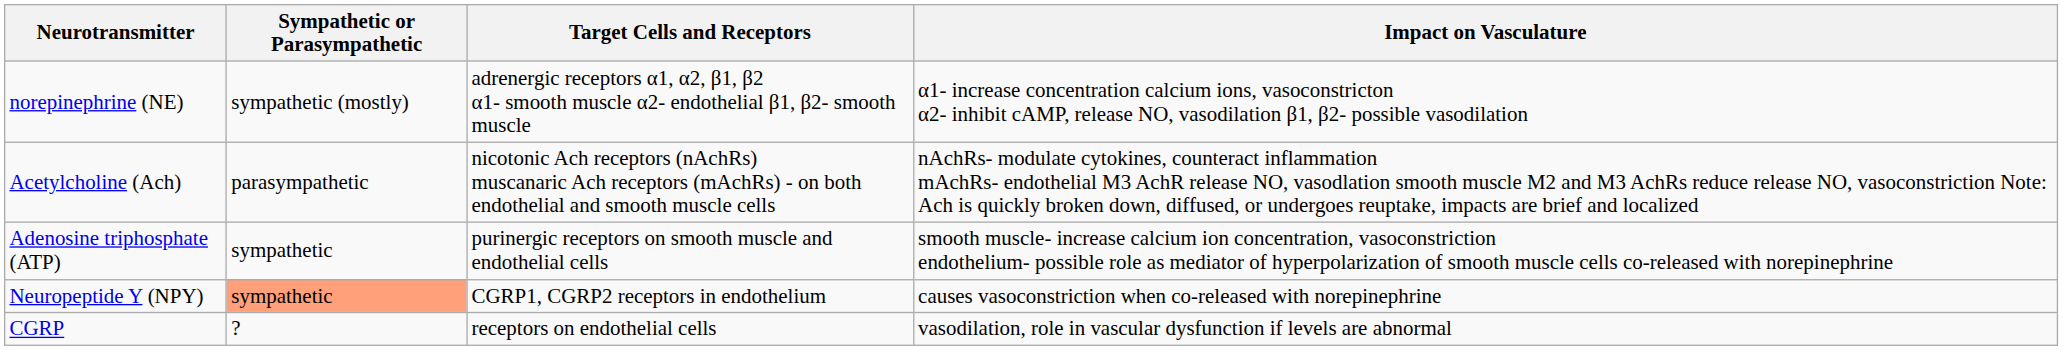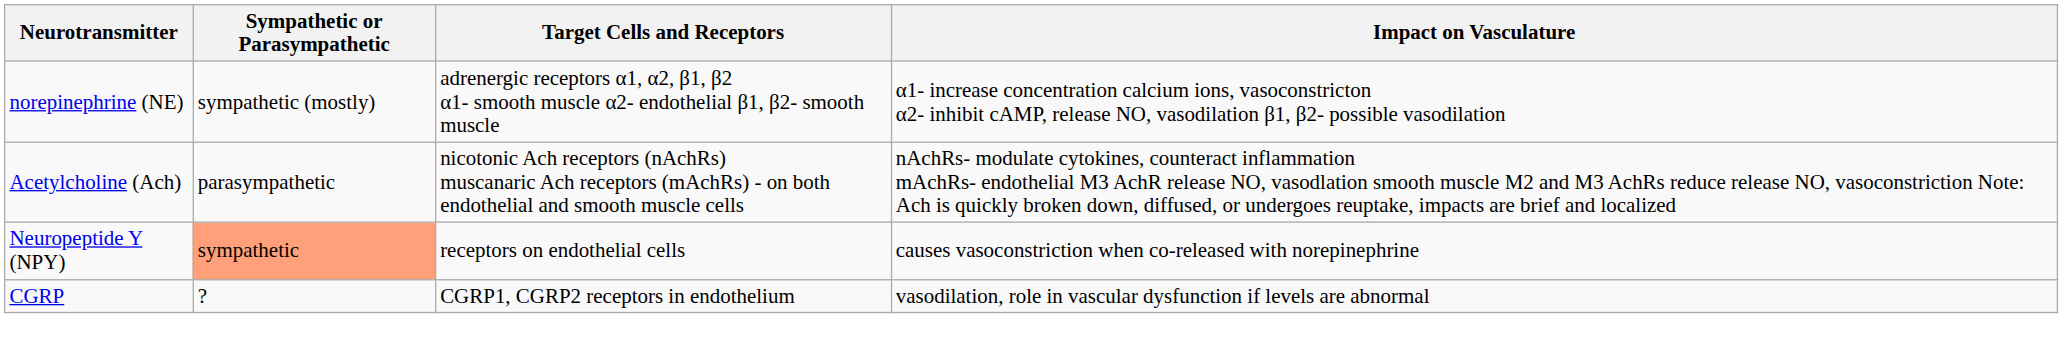 <table class="wikitable">
 <tr>
 <th>Neurotransmitter</th>
 <th>Sympathetic or Parasympathetic</th>
 <th>Target Cells and Receptors</th>
 <th>Impact on Vasculature</th>
 </tr>
 <tr>
 <td><a href='#'>norepinephrine</a> (NE)</td>
 <td>sympathetic (mostly)</td>
 <td>adrenergic receptors α1, α2, β1, β2<br>α1- smooth muscle α2- endothelial β1, β2- smooth muscle</td>
 <td>α1- increase concentration calcium ions, vasoconstricton<br>α2- inhibit cAMP, release NO, vasodilation β1, β2- possible vasodilation</td>
 </tr>
 <tr>
 <td><a href='#'>Acetylcholine</a> (Ach)</td>
 <td>parasympathetic</td>
 <td>nicotonic Ach receptors (nAchRs)<br>muscanaric Ach receptors (mAchRs) - on both endothelial and smooth muscle cells</td>
 <td>nAchRs- modulate cytokines, counteract inflammation<br>mAchRs- endothelial M3 AchR release NO, vasodlation smooth muscle M2 and M3 AchRs reduce release NO, vasoconstriction Note: Ach is quickly broken down, diffused, or undergoes reuptake, impacts are brief and localized</td>
 </tr>
 <tr>
-<td><a href='#'>Adenosine triphosphate</a> (ATP)</td>
-<td>sympathetic</td>
-<td>purinergic receptors on smooth muscle and endothelial cells</td>
-<td>smooth muscle- increase calcium ion concentration, vasoconstriction<br>endothelium- possible role as mediator of hyperpolarization of smooth muscle cells co-released with norepinephrine</td>
-</tr>
-<tr>
 <td><a href='#'>Neuropeptide Y</a> (NPY)</td>
 <td style="background: lightsalmon;">sympathetic</td>
-<td>CGRP1, CGRP2 receptors in endothelium</td>
+<td>receptors on endothelial cells</td>
 <td>causes vasoconstriction when co-released with norepinephrine</td>
 </tr>
 <tr>
 <td><a href='#'>CGRP</a></td>
 <td>?</td>
-<td>receptors on endothelial cells</td>
+<td>CGRP1, CGRP2 receptors in endothelium</td>
 <td>vasodilation, role in vascular dysfunction if levels are abnormal</td>
 </tr>
 </table>
